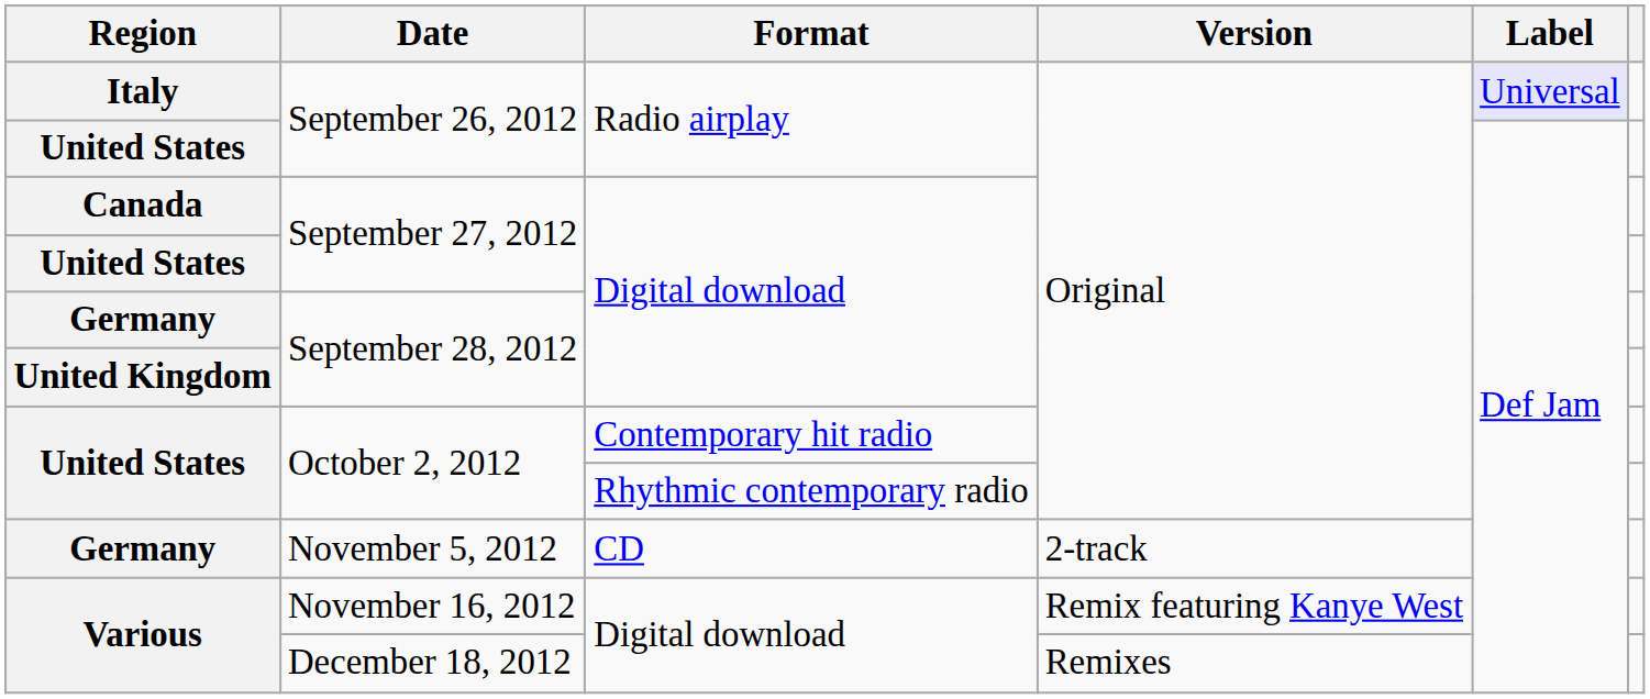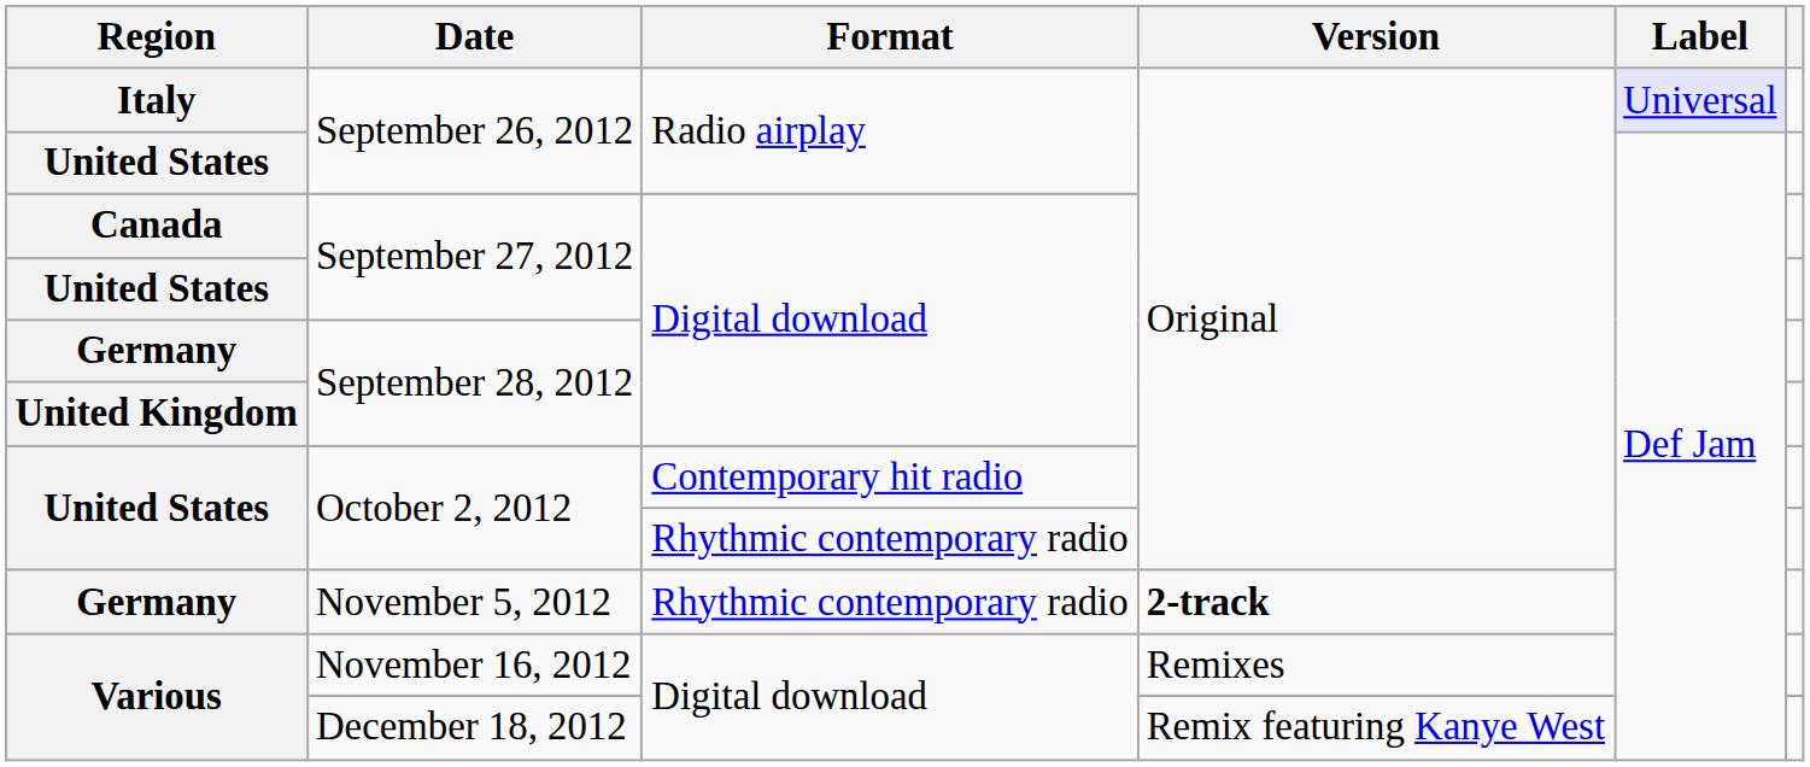 <table class="wikitable plainrowheaders">
 <tr>
 <th scope="col">Region</th>
 <th scope="col">Date</th>
 <th scope="col">Format</th>
 <th scope="col">Version</th>
 <th scope="col">Label</th>
 <th scope="col"></th>
 </tr>
 <tr>
 <th scope="row">Italy</th>
 <td rowspan="2">September 26, 2012</td>
 <td rowspan="2">Radio <a href='#'>airplay</a></td>
 <td rowspan="8">Original</td>
 <td style="background: lavender;"><a href='#'>Universal</a></td>
 <td style="text-align:center;"></td>
 </tr>
 <tr>
 <th scope="row">United States</th>
 <td rowspan="10"><a href='#'>Def Jam</a></td>
 <td style="text-align:center;"></td>
 </tr>
 <tr>
 <th scope="row">Canada</th>
 <td rowspan="2">September 27, 2012</td>
 <td rowspan="4"><a href='#'>Digital download</a></td>
 <td align="center"></td>
 </tr>
 <tr>
 <th scope="row">United States</th>
 <td align="center"></td>
 </tr>
 <tr>
 <th scope="row">Germany</th>
 <td rowspan="2">September 28, 2012</td>
 <td align="center"></td>
 </tr>
 <tr>
 <th scope="row">United Kingdom</th>
 <td align="center"></td>
 </tr>
 <tr>
 <th scope="row" rowspan="2">United States</th>
 <td rowspan="2">October 2, 2012</td>
 <td><a href='#'>Contemporary hit radio</a></td>
 <td style="text-align:center;"></td>
 </tr>
 <tr>
 <td><a href='#'>Rhythmic contemporary</a> radio</td>
 <td align="center"></td>
 </tr>
 <tr>
 <th scope="row">Germany</th>
 <td>November 5, 2012</td>
-<td><a href='#'>CD</a></td>
-<td>2-track</td>
+<td><a href='#'>Rhythmic contemporary</a> radio</td>
+<td><strong>2-track</strong></td>
 <td align="center"></td>
 </tr>
 <tr>
 <th scope="row" rowspan="2">Various</th>
 <td>November 16, 2012</td>
 <td rowspan="2">Digital download</td>
-<td>Remix featuring <a href='#'>Kanye West</a></td>
+<td>Remixes</td>
 <td align="center"></td>
 </tr>
 <tr>
 <td>December 18, 2012</td>
-<td>Remixes</td>
+<td>Remix featuring <a href='#'>Kanye West</a></td>
 <td align="center"></td>
 </tr>
 </table>
